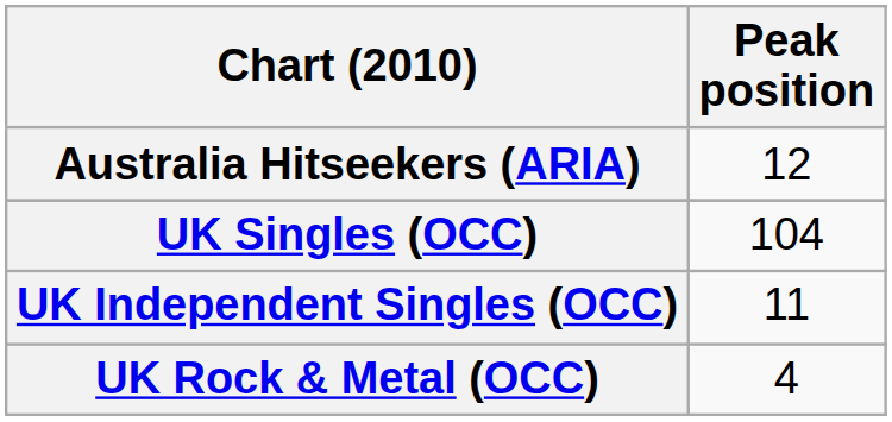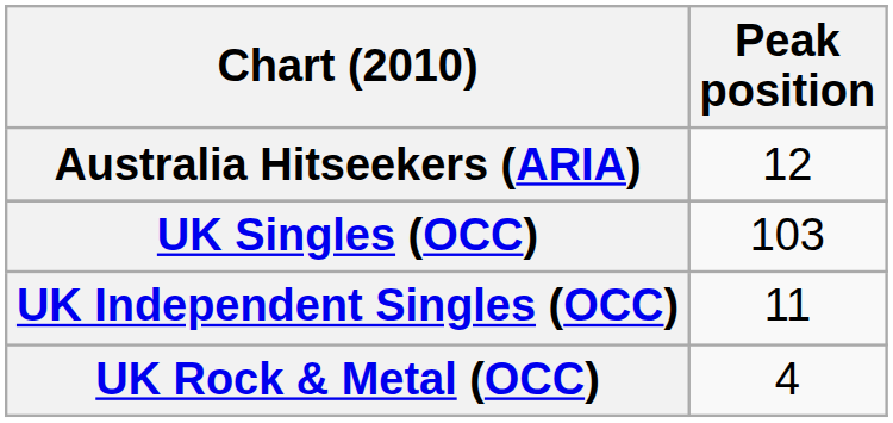 <table class="wikitable sortable plainrowheaders" style="text-align:center">
 <tr>
 <th>Chart (2010)</th>
 <th>Peak<br>position</th>
 </tr>
 <tr>
 <th scope="row">Australia Hitseekers (<a href='#'>ARIA</a>)</th>
 <td>12</td>
 </tr>
 <tr>
 </tr>
 <tr>
 <th scope="row"><a href='#'>UK Singles</a> (<a href='#'>OCC</a>)</th>
-<td>104</td>
+<td>103</td>
 </tr>
 <tr>
 <th scope="row"><a href='#'>UK Independent Singles</a> (<a href='#'>OCC</a>)</th>
 <td>11</td>
 </tr>
 <tr>
 <th scope="row"><a href='#'>UK Rock & Metal</a> (<a href='#'>OCC</a>)</th>
 <td>4</td>
 </tr>
 </table>
